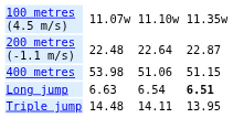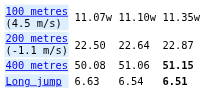 <table>
 <tr>
 <td bgcolor = DDEEFF><a href='#'>100 metres</a> <br> (4.5 m/s)</td>
 <td></td>
 <td>11.07w</td>
 <td></td>
 <td>11.10w</td>
 <td></td>
 <td>11.35w</td>
 </tr>
 <tr>
 <td bgcolor = DDEEFF><a href='#'>200 metres</a> <br> (-1.1 m/s)</td>
 <td></td>
-<td>22.48</td>
+<td>22.50</td>
 <td></td>
 <td>22.64</td>
 <td></td>
 <td>22.87</td>
 </tr>
 <tr>
 <td bgcolor = DDEEFF><a href='#'>400 metres</a></td>
 <td></td>
-<td>53.98</td>
+<td>50.08</td>
 <td></td>
 <td>51.06</td>
 <td></td>
-<td>51.15</td>
+<td><strong>51.15</strong></td>
 </tr>
 <tr>
 <td bgcolor = DDEEFF><a href='#'>Long jump</a></td>
 <td></td>
 <td>6.63</td>
 <td></td>
 <td>6.54</td>
 <td></td>
 <td><strong>6.51</strong></td>
 </tr>
-<tr>
-<td bgcolor = DDEEFF><a href='#'>Triple jump</a></td>
-<td></td>
-<td>14.48</td>
-<td></td>
-<td>14.11</td>
-<td></td>
-<td>13.95</td>
-</tr>
 </table>
